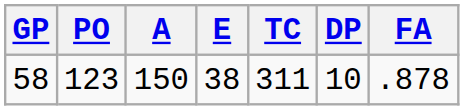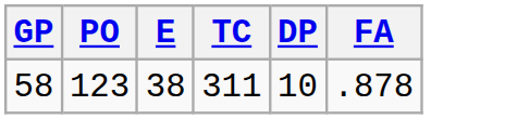 <table class="wikitable">
 <tr>
 <th><a href='#'>GP</a></th>
 <th><a href='#'>PO</a></th>
-<th><a href='#'>A</a></th>
 <th><a href='#'>E</a></th>
 <th><a href='#'>TC</a></th>
 <th><a href='#'>DP</a></th>
 <th><a href='#'>FA</a></th>
 </tr>
 <tr align=center>
 <td>58</td>
 <td>123</td>
-<td>150</td>
 <td>38</td>
 <td>311</td>
 <td>10</td>
 <td>.878</td>
 </tr>
 </table>
